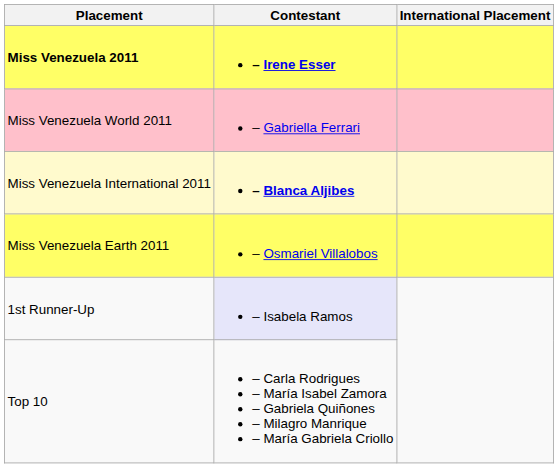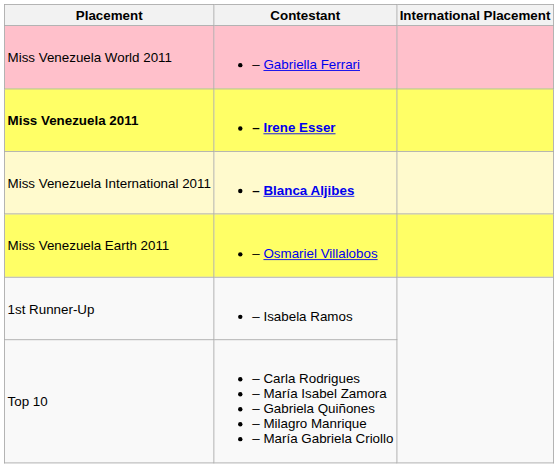 <table class="wikitable sortable" style="font-size:95%;">
 <tr>
 <th>Placement</th>
 <th>Contestant</th>
 <th>International Placement</th>
 </tr>
+<tr style="background:pink;">
+<td>Miss Venezuela World 2011</td>
+<td><br><ul><li> – <a href='#'>Gabriella Ferrari</a></li></ul></td>
+<td></td>
+</tr>
 <tr style="background:#FFFF66;">
 <td><strong>Miss Venezuela 2011</strong></td>
 <td><br><ul><li><strong> – <a href='#'>Irene Esser</a></strong></li></ul></td>
-<td></td>
-</tr>
-<tr style="background:pink;">
-<td>Miss Venezuela World 2011</td>
-<td><br><ul><li> – <a href='#'>Gabriella Ferrari</a></li></ul></td>
 <td></td>
 </tr>
 <tr style="background:#FFFACD;">
 <td>Miss Venezuela International 2011</td>
 <td><strong><br><ul><li> – <a href='#'>Blanca Aljibes</a></li></ul></strong></td>
 <td></td>
 </tr>
 <tr style="background:#FFFF66;">
 <td>Miss Venezuela Earth 2011</td>
 <td><br><ul><li> – <a href='#'>Osmariel Villalobos</a></li></ul></td>
 <td></td>
 </tr>
 <tr>
 <td>1st Runner-Up</td>
-<td style="background: lavender;"><br><ul><li> – Isabela Ramos</li></ul></td>
+<td><br><ul><li> – Isabela Ramos</li></ul></td>
 </tr>
 <tr>
 <td>Top 10</td>
 <td><br><ul><li> – Carla Rodrigues</li><li> – María Isabel Zamora</li><li> – Gabriela Quiñones</li><li> – Milagro Manrique</li><li> – María Gabriela Criollo</li></ul></td>
 </tr>
 </table>
